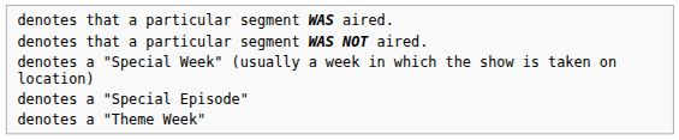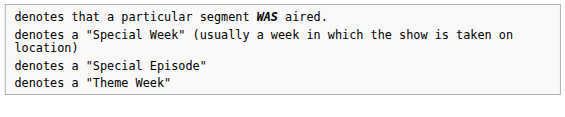 <table class="infobox" style="font-size:100%">
 <tr>
 <td></td>
 <td>denotes that a particular segment <strong><em>WAS</em></strong> aired.</td>
-</tr>
-<tr>
-<td></td>
-<td>denotes that a particular segment <strong><em>WAS NOT</em></strong> aired.</td>
 </tr>
 <tr>
 <td></td>
 <td>denotes a "Special Week" (usually a week in which the show is taken on location)</td>
 </tr>
 <tr>
 <td></td>
 <td>denotes a "Special Episode"</td>
 </tr>
 <tr>
 <td></td>
 <td>denotes a "Theme Week"</td>
 </tr>
 </table>
